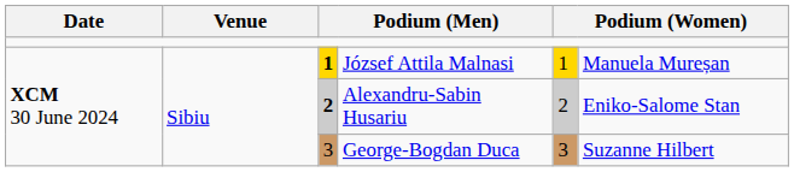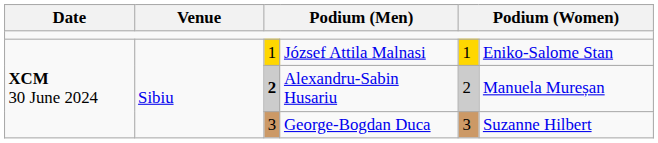 <table class="wikitable" width=70%>
 <tr>
 <th>Date</th>
 <th width=20%>Venue</th>
 <th colspan=2 width=30%>Podium (Men)</th>
 <th colspan=2 width=30%>Podium (Women)</th>
 </tr>
 <tr>
 <td colspan=6></td>
 </tr>
 <tr>
 <td rowspan=3><strong>XCM</strong> <br> 30 June 2024</td>
 <td rowspan=3><br><a href='#'>Sibiu</a></td>
-<td bgcolor=FFD700><strong>1</strong></td>
+<td bgcolor=FFD700>1</td>
 <td><a href='#'>József Attila Malnasi</a></td>
 <td bgcolor=FFD700>1</td>
-<td><a href='#'>Manuela Mureșan</a></td>
+<td><a href='#'>Eniko-Salome Stan</a></td>
 </tr>
 <tr>
 <td bgcolor=CCCCCC><strong>2</strong></td>
 <td><a href='#'>Alexandru-Sabin Husariu</a></td>
 <td bgcolor=CCCCCC>2</td>
-<td><a href='#'>Eniko-Salome Stan</a></td>
+<td><a href='#'>Manuela Mureșan</a></td>
 </tr>
 <tr>
 <td bgcolor=CC9966>3</td>
 <td><a href='#'>George-Bogdan Duca</a></td>
 <td bgcolor=CC9966>3</td>
 <td><a href='#'>Suzanne Hilbert</a></td>
 </tr>
 </table>
